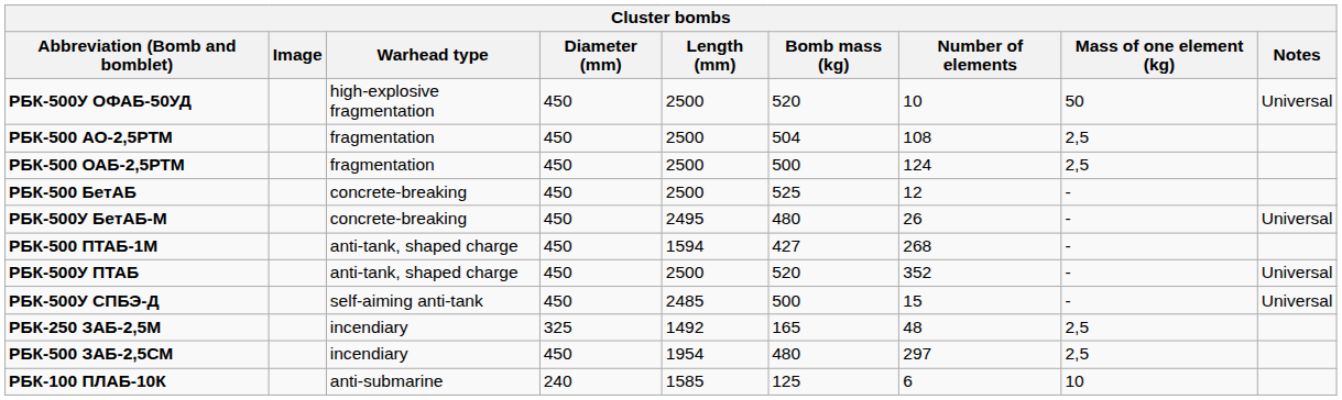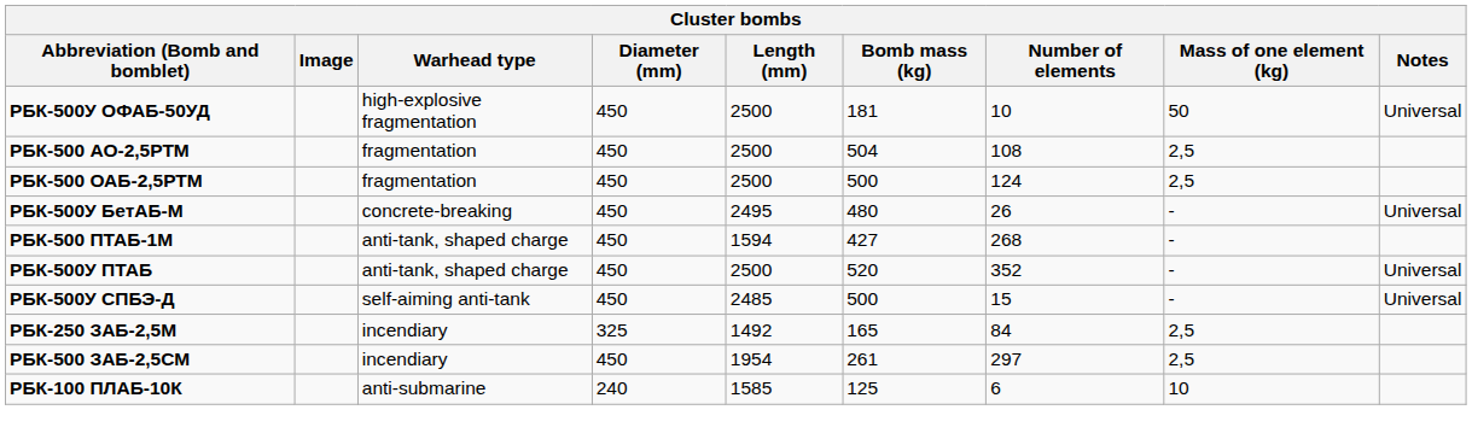 <table class="wikitable">
 <tr>
 <th colspan="9">Cluster bombs</th>
 </tr>
 <tr>
 <th>Abbreviation (Bomb and bomblet)</th>
 <th>Image</th>
 <th>Warhead type</th>
 <th><strong>Diameter (mm)</strong></th>
 <th><strong>Length (mm)</strong></th>
 <th><strong>Bomb mass (kg)</strong></th>
 <th>Number of elements</th>
 <th><strong>Mass of one element (kg)</strong></th>
 <th><strong>Notes</strong></th>
 </tr>
 <tr>
 <td><strong>РБК-500У ОФАБ-50УД</strong></td>
 <td></td>
 <td>high-explosive fragmentation</td>
 <td>450</td>
 <td>2500</td>
-<td>520</td>
+<td>181</td>
 <td>10</td>
 <td>50</td>
 <td> Universal</td>
 </tr>
 <tr>
 <td><strong>РБК-500 АО-2,5РТМ</strong></td>
 <td></td>
 <td>fragmentation</td>
 <td>450</td>
 <td>2500</td>
 <td>504</td>
 <td>108</td>
 <td>2,5</td>
 <td></td>
 </tr>
 <tr>
 <td><strong>РБК-500 ОАБ-2,5РТМ</strong></td>
 <td></td>
 <td>fragmentation</td>
 <td>450</td>
 <td>2500</td>
 <td>500</td>
 <td>124</td>
 <td>2,5</td>
-<td></td>
-</tr>
-<tr>
-<td><strong>РБК-500 БетАБ</strong></td>
-<td></td>
-<td>concrete-breaking</td>
-<td>450</td>
-<td>2500</td>
-<td>525</td>
-<td>12</td>
-<td>-</td>
 <td></td>
 </tr>
 <tr>
 <td><strong>РБК-500У БетАБ-М</strong></td>
 <td></td>
 <td>concrete-breaking</td>
 <td>450</td>
 <td>2495</td>
 <td>480</td>
 <td>26</td>
 <td>-</td>
 <td> Universal</td>
 </tr>
 <tr>
 <td><strong>РБК-500 ПТАБ-1М</strong></td>
 <td></td>
 <td>anti-tank, shaped charge</td>
 <td>450</td>
 <td>1594</td>
 <td>427</td>
 <td>268</td>
 <td>-</td>
 <td></td>
 </tr>
 <tr>
 <td><strong>РБК-500У ПТАБ</strong></td>
 <td></td>
 <td>anti-tank, shaped charge</td>
 <td>450</td>
 <td>2500</td>
 <td>520</td>
 <td>352</td>
 <td>-</td>
 <td> Universal</td>
 </tr>
 <tr>
 <td><strong>РБК-500У СПБЭ-Д</strong></td>
 <td></td>
 <td>self-aiming anti-tank</td>
 <td>450</td>
 <td>2485</td>
 <td>500</td>
 <td>15</td>
 <td>-</td>
 <td> Universal</td>
 </tr>
 <tr>
 <td><strong>РБК-250 ЗАБ-2,5М</strong></td>
 <td></td>
 <td>incendiary</td>
 <td>325</td>
 <td>1492</td>
 <td>165</td>
-<td>48</td>
+<td>84</td>
 <td>2,5</td>
 <td></td>
 </tr>
 <tr>
 <td><strong>РБК-500 ЗАБ-2,5СМ</strong></td>
 <td></td>
 <td>incendiary</td>
 <td>450</td>
 <td>1954</td>
-<td>480</td>
+<td>261</td>
 <td>297</td>
 <td>2,5</td>
 <td></td>
 </tr>
 <tr>
 <td><strong>РБК-100 ПЛАБ-10К</strong></td>
 <td></td>
 <td>anti-submarine</td>
 <td>240</td>
 <td>1585</td>
 <td>125</td>
 <td>6</td>
 <td>10</td>
 <td></td>
 </tr>
 </table>
